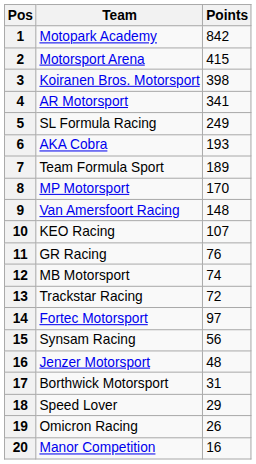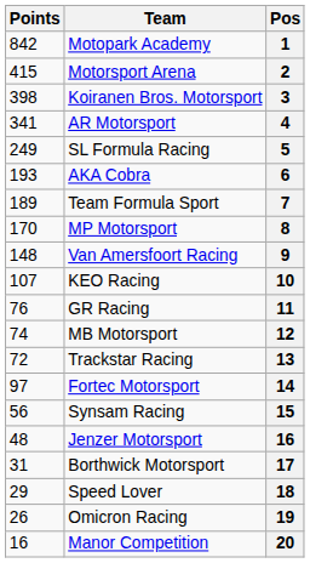 <table class="wikitable" style="font-size: 85%;">
 <tr>
+<th>Points</th>
+<th>Team</th>
 <th>Pos</th>
-<th>Team</th>
-<th>Points</th>
 </tr>
 <tr>
+<td>842</td>
+<td><a href='#'>Motopark Academy</a></td>
 <th>1</th>
-<td><a href='#'>Motopark Academy</a></td>
-<td>842</td>
 </tr>
 <tr>
+<td>415</td>
+<td><a href='#'>Motorsport Arena</a></td>
 <th>2</th>
-<td><a href='#'>Motorsport Arena</a></td>
-<td>415</td>
 </tr>
 <tr>
+<td>398</td>
+<td><a href='#'>Koiranen Bros. Motorsport</a></td>
 <th>3</th>
-<td><a href='#'>Koiranen Bros. Motorsport</a></td>
-<td>398</td>
 </tr>
 <tr>
+<td>341</td>
+<td><a href='#'>AR Motorsport</a></td>
 <th>4</th>
-<td><a href='#'>AR Motorsport</a></td>
-<td>341</td>
 </tr>
 <tr>
+<td>249</td>
+<td>SL Formula Racing</td>
 <th>5</th>
-<td>SL Formula Racing</td>
-<td>249</td>
 </tr>
 <tr>
+<td>193</td>
+<td><a href='#'>AKA Cobra</a></td>
 <th>6</th>
-<td><a href='#'>AKA Cobra</a></td>
-<td>193</td>
 </tr>
 <tr>
+<td>189</td>
+<td>Team Formula Sport</td>
 <th>7</th>
-<td>Team Formula Sport</td>
-<td>189</td>
 </tr>
 <tr>
+<td>170</td>
+<td><a href='#'>MP Motorsport</a></td>
 <th>8</th>
-<td><a href='#'>MP Motorsport</a></td>
-<td>170</td>
 </tr>
 <tr>
+<td>148</td>
+<td><a href='#'>Van Amersfoort Racing</a></td>
 <th>9</th>
-<td><a href='#'>Van Amersfoort Racing</a></td>
-<td>148</td>
 </tr>
 <tr>
+<td>107</td>
+<td>KEO Racing</td>
 <th>10</th>
-<td>KEO Racing</td>
-<td>107</td>
 </tr>
 <tr>
+<td>76</td>
+<td>GR Racing</td>
 <th>11</th>
-<td>GR Racing</td>
-<td>76</td>
 </tr>
 <tr>
+<td>74</td>
+<td>MB Motorsport</td>
 <th>12</th>
-<td>MB Motorsport</td>
-<td>74</td>
 </tr>
 <tr>
+<td>72</td>
+<td>Trackstar Racing</td>
 <th>13</th>
-<td>Trackstar Racing</td>
-<td>72</td>
 </tr>
 <tr>
+<td>97</td>
+<td><a href='#'>Fortec Motorsport</a></td>
 <th>14</th>
-<td><a href='#'>Fortec Motorsport</a></td>
-<td>97</td>
 </tr>
 <tr>
+<td>56</td>
+<td>Synsam Racing</td>
 <th>15</th>
-<td>Synsam Racing</td>
-<td>56</td>
 </tr>
 <tr>
+<td>48</td>
+<td><a href='#'>Jenzer Motorsport</a></td>
 <th>16</th>
-<td><a href='#'>Jenzer Motorsport</a></td>
-<td>48</td>
 </tr>
 <tr>
+<td>31</td>
+<td>Borthwick Motorsport</td>
 <th>17</th>
-<td>Borthwick Motorsport</td>
-<td>31</td>
 </tr>
 <tr>
+<td>29</td>
+<td>Speed Lover</td>
 <th>18</th>
-<td>Speed Lover</td>
-<td>29</td>
 </tr>
 <tr>
+<td>26</td>
+<td>Omicron Racing</td>
 <th>19</th>
-<td>Omicron Racing</td>
-<td>26</td>
 </tr>
 <tr>
+<td>16</td>
+<td><a href='#'>Manor Competition</a></td>
 <th>20</th>
-<td><a href='#'>Manor Competition</a></td>
-<td>16</td>
 </tr>
 </table>
